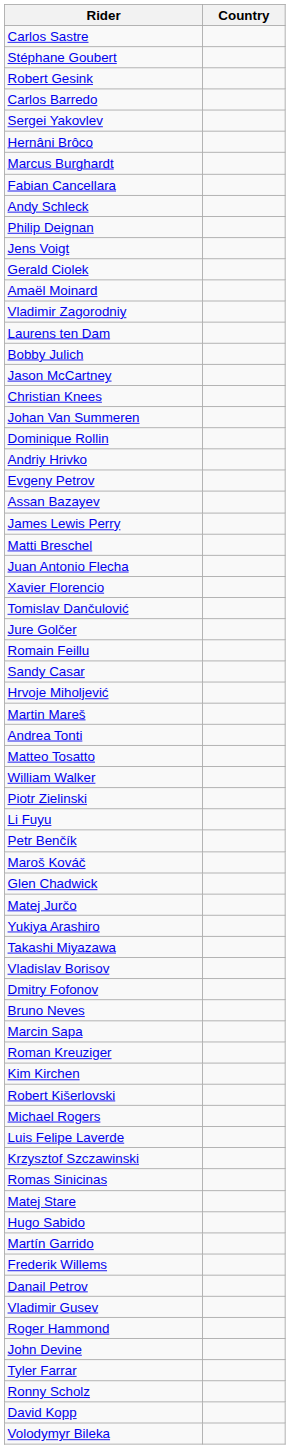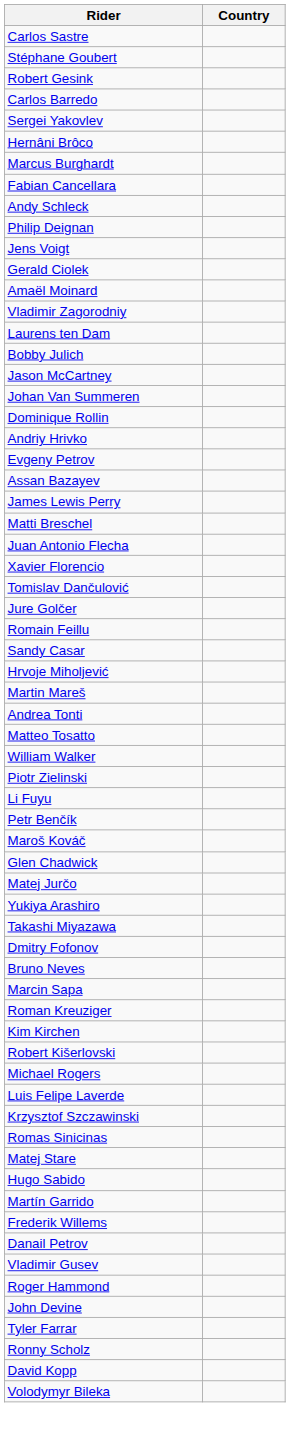 <table class="wikitable" style="font-size:95%; text-align:left; width:320px;">
 <tr>
 <th>Rider</th>
 <th>Country</th>
 </tr>
 <tr>
 <td><a href='#'>Carlos Sastre</a></td>
 <td></td>
 </tr>
 <tr>
 <td><a href='#'>Stéphane Goubert</a></td>
 <td></td>
 </tr>
 <tr>
 <td><a href='#'>Robert Gesink</a></td>
 <td></td>
 </tr>
 <tr>
 <td><a href='#'>Carlos Barredo</a></td>
 <td></td>
 </tr>
 <tr>
 <td><a href='#'>Sergei Yakovlev</a></td>
 <td></td>
 </tr>
 <tr>
 <td><a href='#'>Hernâni Brôco</a></td>
 <td></td>
 </tr>
 <tr>
 <td><a href='#'>Marcus Burghardt</a></td>
 <td></td>
 </tr>
 <tr>
 <td><a href='#'>Fabian Cancellara</a></td>
 <td></td>
 </tr>
 <tr>
 <td><a href='#'>Andy Schleck</a></td>
 <td></td>
 </tr>
 <tr>
 <td><a href='#'>Philip Deignan</a></td>
 <td></td>
 </tr>
 <tr>
 <td><a href='#'>Jens Voigt</a></td>
 <td></td>
 </tr>
 <tr>
 <td><a href='#'>Gerald Ciolek</a></td>
 <td></td>
 </tr>
 <tr>
 <td><a href='#'>Amaël Moinard</a></td>
 <td></td>
 </tr>
 <tr>
 <td><a href='#'>Vladimir Zagorodniy</a></td>
 <td></td>
 </tr>
 <tr>
 <td><a href='#'>Laurens ten Dam</a></td>
 <td></td>
 </tr>
 <tr>
 <td><a href='#'>Bobby Julich</a></td>
 <td></td>
 </tr>
 <tr>
 <td><a href='#'>Jason McCartney</a></td>
-<td></td>
-</tr>
-<tr>
-<td><a href='#'>Christian Knees</a></td>
 <td></td>
 </tr>
 <tr>
 <td><a href='#'>Johan Van Summeren</a></td>
 <td></td>
 </tr>
 <tr>
 <td><a href='#'>Dominique Rollin</a></td>
 <td></td>
 </tr>
 <tr>
 <td><a href='#'>Andriy Hrivko</a></td>
 <td></td>
 </tr>
 <tr>
 <td><a href='#'>Evgeny Petrov</a></td>
 <td></td>
 </tr>
 <tr>
 <td><a href='#'>Assan Bazayev</a></td>
 <td></td>
 </tr>
 <tr>
 <td><a href='#'>James Lewis Perry</a></td>
 <td></td>
 </tr>
 <tr>
 <td><a href='#'>Matti Breschel</a></td>
 <td></td>
 </tr>
 <tr>
 <td><a href='#'>Juan Antonio Flecha</a></td>
 <td></td>
 </tr>
 <tr>
 <td><a href='#'>Xavier Florencio</a></td>
 <td></td>
 </tr>
 <tr>
 <td><a href='#'>Tomislav Dančulović</a></td>
 <td></td>
 </tr>
 <tr>
 <td><a href='#'>Jure Golčer</a></td>
 <td></td>
 </tr>
 <tr>
 <td><a href='#'>Romain Feillu</a></td>
 <td></td>
 </tr>
 <tr>
 <td><a href='#'>Sandy Casar</a></td>
 <td></td>
 </tr>
 <tr>
 <td><a href='#'>Hrvoje Miholjević</a></td>
 <td></td>
 </tr>
 <tr>
 <td><a href='#'>Martin Mareš</a></td>
 <td></td>
 </tr>
 <tr>
 <td><a href='#'>Andrea Tonti</a></td>
 <td></td>
 </tr>
 <tr>
 <td><a href='#'>Matteo Tosatto</a></td>
 <td></td>
 </tr>
 <tr>
 <td><a href='#'>William Walker</a></td>
 <td></td>
 </tr>
 <tr>
 <td><a href='#'>Piotr Zielinski</a></td>
 <td></td>
 </tr>
 <tr>
 <td><a href='#'>Li Fuyu</a></td>
 <td></td>
 </tr>
 <tr>
 <td><a href='#'>Petr Benčík</a></td>
 <td></td>
 </tr>
 <tr>
 <td><a href='#'>Maroš Kováč</a></td>
 <td></td>
 </tr>
 <tr>
 <td><a href='#'>Glen Chadwick</a></td>
 <td></td>
 </tr>
 <tr>
 <td><a href='#'>Matej Jurčo</a></td>
 <td></td>
 </tr>
 <tr>
 <td><a href='#'>Yukiya Arashiro</a></td>
 <td></td>
 </tr>
 <tr>
 <td><a href='#'>Takashi Miyazawa</a></td>
 <td></td>
 </tr>
 <tr>
-<td><a href='#'>Vladislav Borisov</a></td>
-<td></td>
-</tr>
-<tr>
 <td><a href='#'>Dmitry Fofonov</a></td>
 <td></td>
 </tr>
 <tr>
 <td><a href='#'>Bruno Neves</a></td>
 <td></td>
 </tr>
 <tr>
 <td><a href='#'>Marcin Sapa</a></td>
 <td></td>
 </tr>
 <tr>
 <td><a href='#'>Roman Kreuziger</a></td>
 <td></td>
 </tr>
 <tr>
 <td><a href='#'>Kim Kirchen</a></td>
 <td></td>
 </tr>
 <tr>
 <td><a href='#'>Robert Kišerlovski</a></td>
 <td></td>
 </tr>
 <tr>
 <td><a href='#'>Michael Rogers</a></td>
 <td></td>
 </tr>
 <tr>
 <td><a href='#'>Luis Felipe Laverde</a></td>
 <td></td>
 </tr>
 <tr>
 <td><a href='#'>Krzysztof Szczawinski</a></td>
 <td></td>
 </tr>
 <tr>
 <td><a href='#'>Romas Sinicinas</a></td>
 <td></td>
 </tr>
 <tr>
 <td><a href='#'>Matej Stare</a></td>
 <td></td>
 </tr>
 <tr>
 <td><a href='#'>Hugo Sabido</a></td>
 <td></td>
 </tr>
 <tr>
 <td><a href='#'>Martín Garrido</a></td>
 <td></td>
 </tr>
 <tr>
 <td><a href='#'>Frederik Willems</a></td>
 <td></td>
 </tr>
 <tr>
 <td><a href='#'>Danail Petrov</a></td>
 <td></td>
 </tr>
 <tr>
 <td><a href='#'>Vladimir Gusev</a></td>
 <td></td>
 </tr>
 <tr>
 <td><a href='#'>Roger Hammond</a></td>
 <td></td>
 </tr>
 <tr>
 <td><a href='#'>John Devine</a></td>
 <td></td>
 </tr>
 <tr>
 <td><a href='#'>Tyler Farrar</a></td>
 <td></td>
 </tr>
 <tr>
 <td><a href='#'>Ronny Scholz</a></td>
 <td></td>
 </tr>
 <tr>
 <td><a href='#'>David Kopp</a></td>
 <td></td>
 </tr>
 <tr>
 <td><a href='#'>Volodymyr Bileka</a></td>
 <td></td>
 </tr>
 </table>
